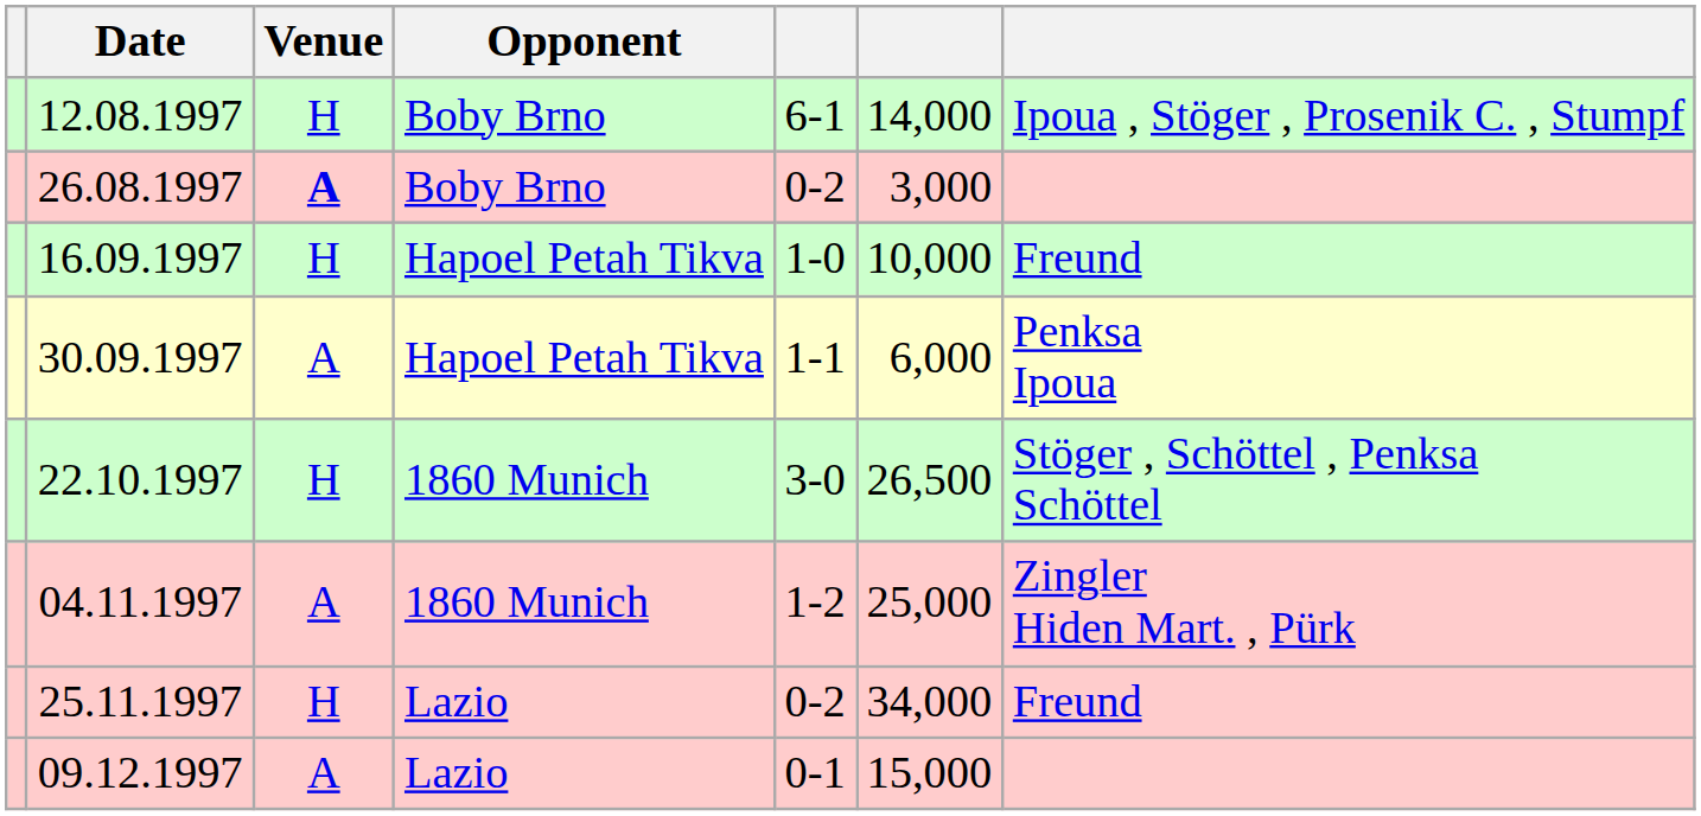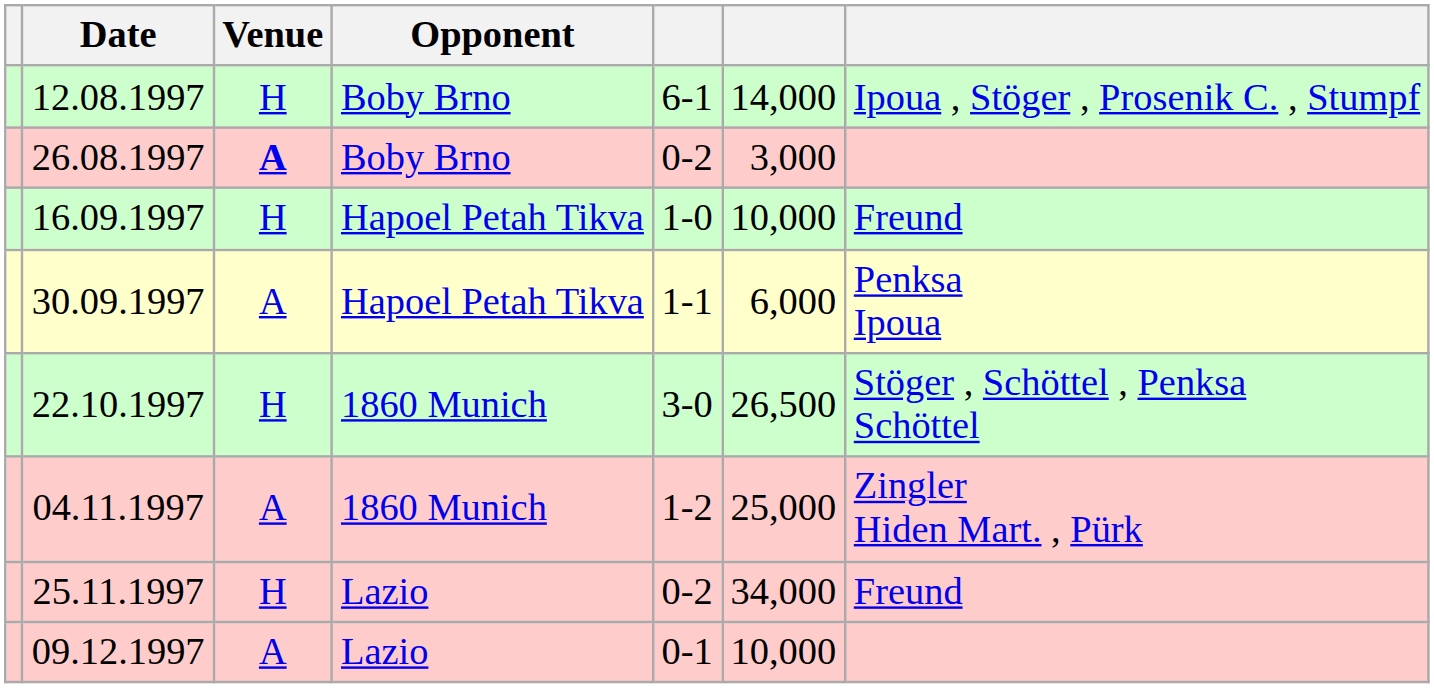 <table class="wikitable" Style="text-align: center">
 <tr>
 <th></th>
 <th>Date</th>
 <th>Venue</th>
 <th>Opponent</th>
 <th></th>
 <th></th>
 <th></th>
 </tr>
 <tr style="background:#cfc">
 <td></td>
 <td>12.08.1997</td>
 <td><a href='#'>H</a></td>
 <td align="left"><a href='#'>Boby Brno</a> </td>
 <td>6-1</td>
 <td align="right">14,000</td>
 <td align="left"><a href='#'>Ipoua</a>  , <a href='#'>Stöger</a>  , <a href='#'>Prosenik C.</a> , <a href='#'>Stumpf</a> </td>
 </tr>
 <tr style="background:#fcc">
 <td></td>
 <td>26.08.1997</td>
 <td><strong><a href='#'>A</a></strong></td>
 <td align="left"><a href='#'>Boby Brno</a> </td>
 <td>0-2</td>
 <td align="right">3,000</td>
 <td align="left"></td>
 </tr>
 <tr style="background:#cfc">
 <td></td>
 <td>16.09.1997</td>
 <td><a href='#'>H</a></td>
 <td align="left"><a href='#'>Hapoel Petah Tikva</a> </td>
 <td>1-0</td>
 <td align="right">10,000</td>
 <td align="left"><a href='#'>Freund</a> </td>
 </tr>
 <tr style="background:#ffc">
 <td></td>
 <td>30.09.1997</td>
 <td><a href='#'>A</a></td>
 <td align="left"><a href='#'>Hapoel Petah Tikva</a> </td>
 <td>1-1</td>
 <td align="right">6,000</td>
 <td align="left"><a href='#'>Penksa</a>  <br> <a href='#'>Ipoua</a> </td>
 </tr>
 <tr style="background:#cfc">
 <td></td>
 <td>22.10.1997</td>
 <td><a href='#'>H</a></td>
 <td align="left"><a href='#'>1860 Munich</a> </td>
 <td>3-0</td>
 <td align="right">26,500</td>
 <td align="left"><a href='#'>Stöger</a> , <a href='#'>Schöttel</a> , <a href='#'>Penksa</a>  <br> <a href='#'>Schöttel</a> </td>
 </tr>
 <tr style="background:#fcc">
 <td></td>
 <td>04.11.1997</td>
 <td><a href='#'>A</a></td>
 <td align="left"><a href='#'>1860 Munich</a> </td>
 <td>1-2</td>
 <td align="right">25,000</td>
 <td align="left"><a href='#'>Zingler</a>  <br> <a href='#'>Hiden Mart.</a> , <a href='#'>Pürk</a> </td>
 </tr>
 <tr style="background:#fcc">
 <td></td>
 <td>25.11.1997</td>
 <td><a href='#'>H</a></td>
 <td align="left"><a href='#'>Lazio</a> </td>
 <td>0-2</td>
 <td align="right">34,000</td>
 <td align="left"><a href='#'>Freund</a> </td>
 </tr>
 <tr style="background:#fcc">
 <td></td>
 <td>09.12.1997</td>
 <td><a href='#'>A</a></td>
 <td align="left"><a href='#'>Lazio</a> </td>
 <td>0-1</td>
-<td align="right">15,000</td>
+<td align="right">10,000</td>
 <td align="left"></td>
 </tr>
 </table>
